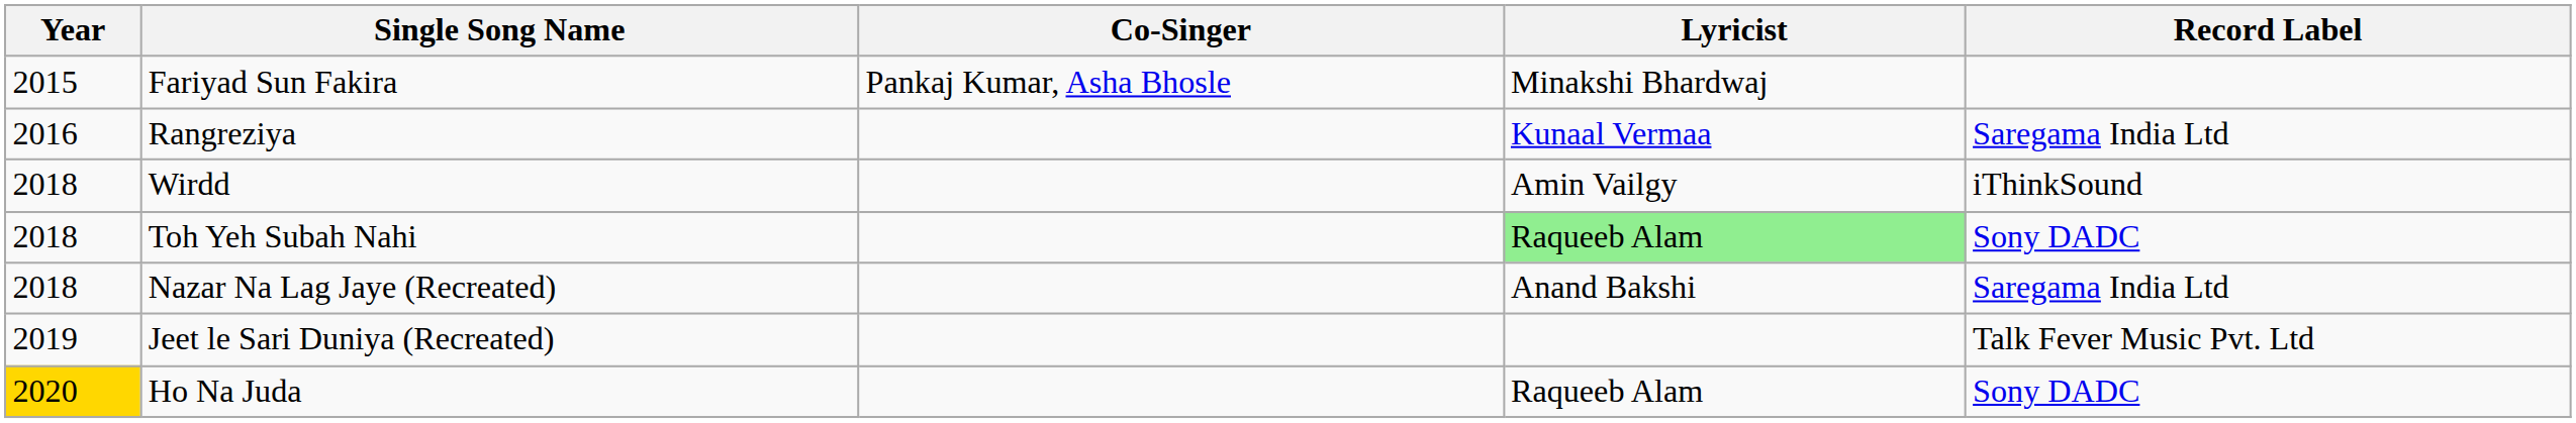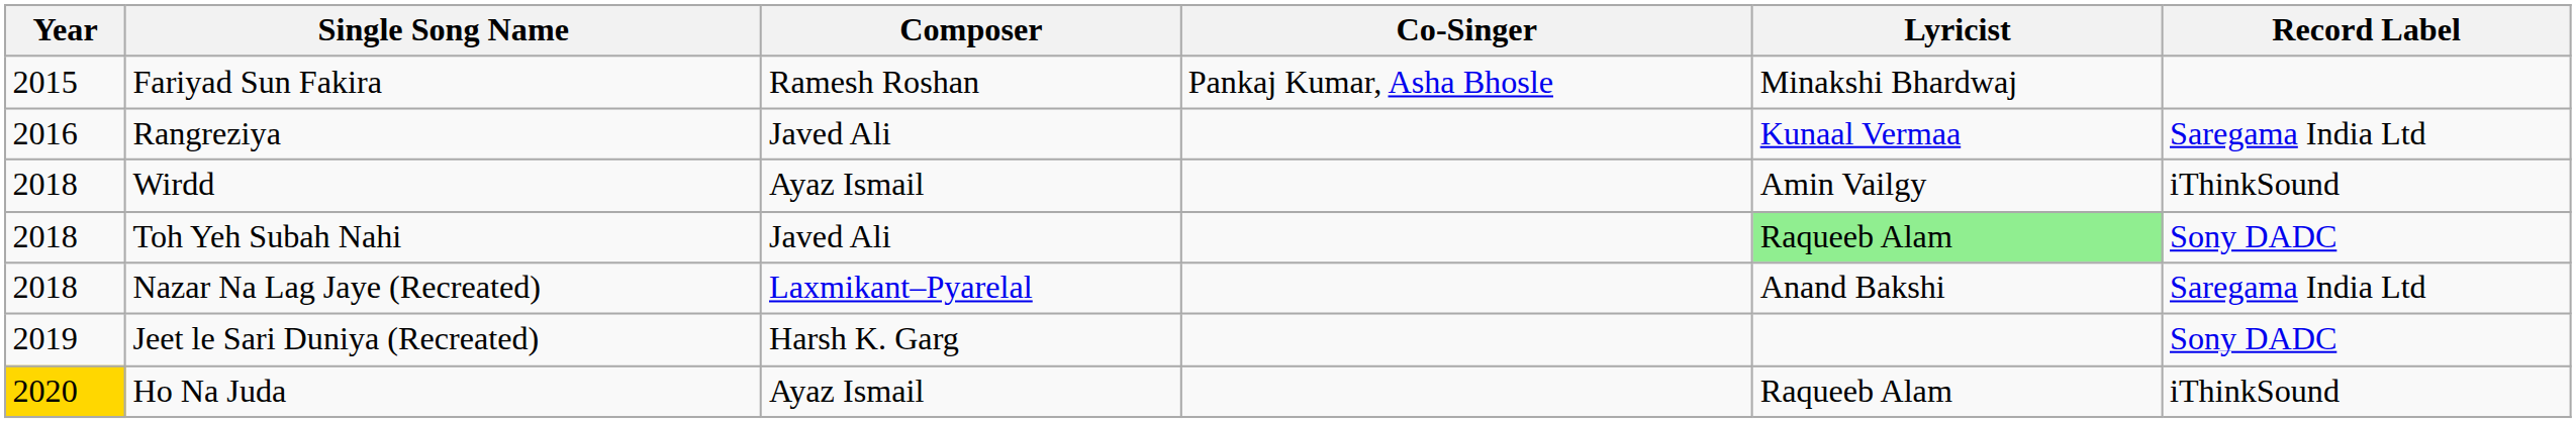 <table class="wikitable sortable" width="100%">
 <tr>
 <th>Year</th>
 <th>Single Song Name</th>
+<th>Composer</th>
 <th>Co-Singer</th>
 <th>Lyricist</th>
 <th>Record Label</th>
 </tr>
 <tr>
 <td>2015</td>
 <td>Fariyad Sun Fakira</td>
+<td>Ramesh Roshan</td>
 <td>Pankaj Kumar, <a href='#'>Asha Bhosle</a></td>
 <td>Minakshi Bhardwaj</td>
 <td></td>
 </tr>
 <tr>
 <td>2016</td>
 <td>Rangreziya</td>
+<td>Javed Ali</td>
 <td></td>
 <td><a href='#'>Kunaal Vermaa</a></td>
 <td><a href='#'>Saregama</a> India Ltd</td>
 </tr>
 <tr>
 <td>2018</td>
 <td>Wirdd</td>
+<td>Ayaz Ismail</td>
 <td></td>
 <td>Amin Vailgy</td>
 <td>iThinkSound</td>
 </tr>
 <tr>
 <td>2018</td>
 <td>Toh Yeh Subah Nahi</td>
+<td>Javed Ali</td>
 <td></td>
 <td style="background: lightgreen;">Raqueeb Alam</td>
 <td><a href='#'>Sony DADC</a></td>
 </tr>
 <tr>
 <td>2018</td>
 <td>Nazar Na Lag Jaye (Recreated)</td>
+<td><a href='#'>Laxmikant–Pyarelal</a></td>
 <td></td>
 <td>Anand Bakshi</td>
 <td><a href='#'>Saregama</a> India Ltd</td>
 </tr>
 <tr>
 <td>2019</td>
 <td>Jeet le Sari Duniya (Recreated)</td>
+<td>Harsh K. Garg</td>
 <td></td>
 <td></td>
-<td>Talk Fever Music Pvt. Ltd</td>
+<td><a href='#'>Sony DADC</a></td>
 </tr>
 <tr>
 <td style="background: gold;">2020</td>
 <td>Ho Na Juda</td>
+<td>Ayaz Ismail</td>
 <td></td>
 <td>Raqueeb Alam</td>
-<td><a href='#'>Sony DADC</a></td>
+<td>iThinkSound</td>
 </tr>
 </table>
